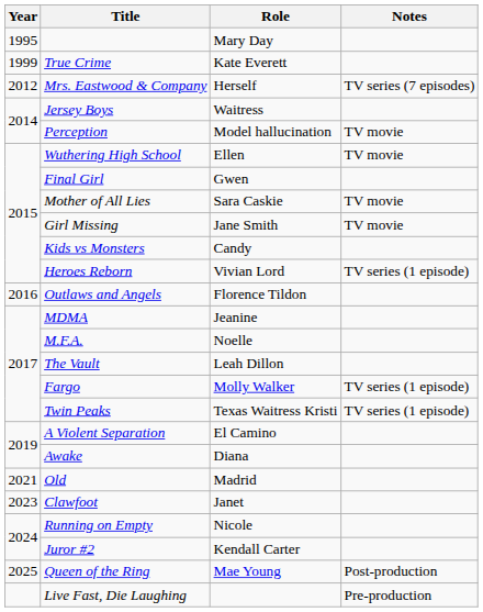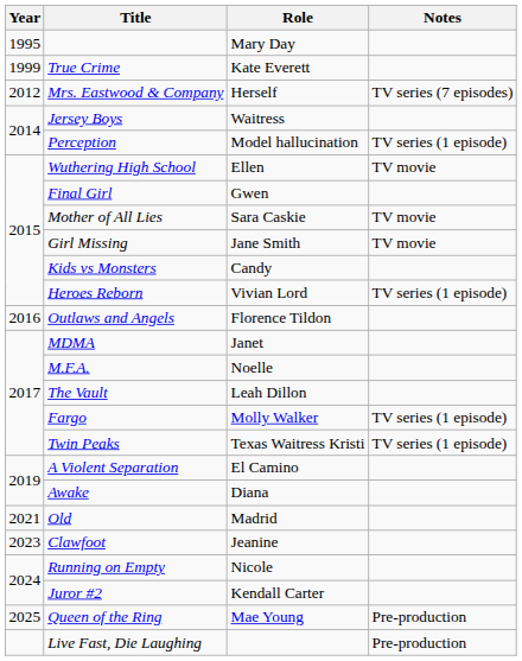 <table class="wikitable sortable">
 <tr>
 <th>Year</th>
 <th>Title</th>
 <th>Role</th>
 <th class="unsortable">Notes</th>
 </tr>
 <tr>
 <td>1995</td>
 <td><em></em></td>
 <td>Mary Day</td>
 <td></td>
 </tr>
 <tr>
 <td>1999</td>
 <td><em><a href='#'>True Crime</a></em></td>
 <td>Kate Everett</td>
 <td></td>
 </tr>
 <tr>
 <td>2012</td>
 <td><em><a href='#'>Mrs. Eastwood & Company</a></em></td>
 <td>Herself</td>
 <td>TV series (7 episodes)</td>
 </tr>
 <tr>
 <td rowspan=2>2014</td>
 <td><em><a href='#'>Jersey Boys</a></em></td>
 <td>Waitress</td>
 <td></td>
 </tr>
 <tr>
 <td><em><a href='#'>Perception</a></em></td>
 <td>Model hallucination</td>
-<td>TV movie</td>
+<td>TV series (1 episode)</td>
 </tr>
 <tr>
 <td rowspan=6>2015</td>
 <td><em><a href='#'>Wuthering High School</a></em></td>
 <td>Ellen</td>
 <td>TV movie</td>
 </tr>
 <tr>
 <td><em><a href='#'>Final Girl</a></em></td>
 <td>Gwen</td>
 <td></td>
 </tr>
 <tr>
 <td><em>Mother of All Lies</em></td>
 <td>Sara Caskie</td>
 <td>TV movie</td>
 </tr>
 <tr>
 <td><em>Girl Missing</em></td>
 <td>Jane Smith</td>
 <td>TV movie</td>
 </tr>
 <tr>
 <td><em><a href='#'>Kids vs Monsters</a></em></td>
 <td>Candy</td>
 <td></td>
 </tr>
 <tr>
 <td><em><a href='#'>Heroes Reborn</a></em></td>
 <td>Vivian Lord</td>
 <td>TV series (1 episode)</td>
 </tr>
 <tr>
 <td>2016</td>
 <td><em><a href='#'>Outlaws and Angels</a></em></td>
 <td>Florence Tildon</td>
 <td></td>
 </tr>
 <tr>
 <td rowspan=5>2017</td>
 <td><em><a href='#'>MDMA</a></em></td>
-<td>Jeanine</td>
+<td>Janet</td>
 <td></td>
 </tr>
 <tr>
 <td><em><a href='#'>M.F.A.</a></em></td>
 <td>Noelle</td>
 <td></td>
 </tr>
 <tr>
 <td><em><a href='#'>The Vault</a></em></td>
 <td>Leah Dillon</td>
 <td></td>
 </tr>
 <tr>
 <td><em><a href='#'>Fargo</a></em></td>
 <td><a href='#'>Molly Walker</a></td>
 <td>TV series (1 episode)</td>
 </tr>
 <tr>
 <td><em><a href='#'>Twin Peaks</a></em></td>
 <td>Texas Waitress Kristi</td>
 <td>TV series (1 episode)</td>
 </tr>
 <tr>
 <td rowspan=2>2019</td>
 <td><em><a href='#'>A Violent Separation</a></em></td>
 <td>El Camino</td>
 <td></td>
 </tr>
 <tr>
 <td><em><a href='#'>Awake</a></em></td>
 <td>Diana</td>
 <td></td>
 </tr>
 <tr>
 <td>2021</td>
 <td><em><a href='#'>Old</a></em></td>
 <td>Madrid</td>
 <td></td>
 </tr>
 <tr>
 <td>2023</td>
 <td><em><a href='#'>Clawfoot</a></em></td>
-<td>Janet</td>
+<td>Jeanine</td>
 <td></td>
 </tr>
 <tr>
 <td rowspan="2">2024</td>
 <td><em><a href='#'>Running on Empty</a></em></td>
 <td>Nicole</td>
 <td></td>
 </tr>
 <tr>
 <td><em><a href='#'>Juror #2</a></em></td>
 <td>Kendall Carter</td>
 <td></td>
 </tr>
 <tr>
 <td>2025</td>
 <td><em><a href='#'>Queen of the Ring</a></em></td>
 <td><a href='#'>Mae Young</a></td>
-<td>Post-production</td>
+<td>Pre-production</td>
 </tr>
 <tr>
 <td rowspan="2"></td>
 <td><em>Live Fast, Die Laughing</em></td>
 <td></td>
 <td>Pre-production</td>
 </tr>
 </table>
